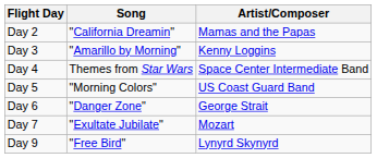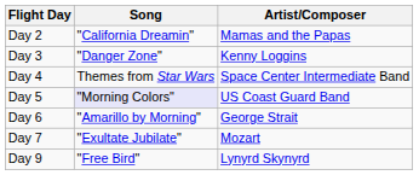 <table class="wikitable">
 <tr>
 <th>Flight Day</th>
 <th>Song</th>
 <th>Artist/Composer</th>
 </tr>
 <tr>
 <td>Day 2</td>
 <td>"<a href='#'>California Dreamin</a>"</td>
 <td><a href='#'>Mamas and the Papas</a></td>
 </tr>
 <tr>
 <td>Day 3</td>
-<td>"<a href='#'>Amarillo by Morning</a>"</td>
+<td>"<a href='#'>Danger Zone</a>"</td>
 <td><a href='#'>Kenny Loggins</a></td>
 </tr>
 <tr>
 <td>Day 4</td>
 <td>Themes from <em><a href='#'>Star Wars</a></em></td>
 <td><a href='#'>Space Center Intermediate</a> Band</td>
 </tr>
 <tr>
 <td>Day 5</td>
-<td>"Morning Colors"</td>
+<td style="background: lavender;">"Morning Colors"</td>
 <td><a href='#'>US Coast Guard Band</a></td>
 </tr>
 <tr>
 <td>Day 6</td>
-<td>"<a href='#'>Danger Zone</a>"</td>
+<td>"<a href='#'>Amarillo by Morning</a>"</td>
 <td><a href='#'>George Strait</a></td>
 </tr>
 <tr>
 <td>Day 7</td>
 <td>"<a href='#'>Exultate Jubilate</a>"</td>
 <td><a href='#'>Mozart</a></td>
 </tr>
 <tr>
 <td>Day 9</td>
 <td>"<a href='#'>Free Bird</a>"</td>
 <td><a href='#'>Lynyrd Skynyrd</a></td>
 </tr>
 </table>
